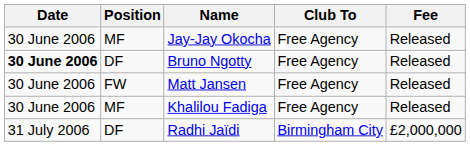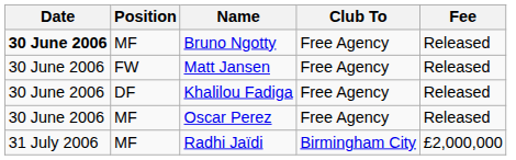 <table class="wikitable">
 <tr>
 <th>Date</th>
 <th>Position</th>
 <th>Name</th>
 <th>Club To</th>
 <th>Fee</th>
 </tr>
 <tr>
-<td>30 June 2006</td>
+<td><strong>30 June 2006</strong></td>
 <td>MF</td>
-<td> <a href='#'>Jay-Jay Okocha</a></td>
-<td>Free Agency</td>
-<td>Released</td>
-</tr>
-<tr>
-<td><strong>30 June 2006</strong></td>
-<td>DF</td>
 <td> <a href='#'>Bruno Ngotty</a></td>
 <td>Free Agency</td>
 <td>Released</td>
 </tr>
 <tr>
 <td>30 June 2006</td>
 <td>FW</td>
 <td><a href='#'>Matt Jansen</a></td>
 <td>Free Agency</td>
 <td>Released</td>
 </tr>
 <tr>
 <td>30 June 2006</td>
-<td>MF</td>
+<td>DF</td>
 <td> <a href='#'>Khalilou Fadiga</a></td>
 <td>Free Agency</td>
 <td>Released</td>
 </tr>
 <tr>
+<td>30 June 2006</td>
+<td>MF</td>
+<td> <a href='#'>Oscar Perez</a></td>
+<td>Free Agency</td>
+<td>Released</td>
+</tr>
+<tr>
 <td>31 July 2006</td>
-<td>DF</td>
+<td>MF</td>
 <td><a href='#'>Radhi Jaïdi</a></td>
 <td><a href='#'>Birmingham City</a></td>
 <td>£2,000,000</td>
 </tr>
 </table>
